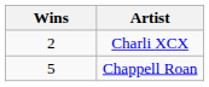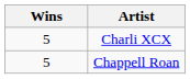 <table class="wikitable plainrowheaders" rowspan=2 border="2" cellpadding="4" style="text-align: center">
 <tr>
 <th scope="col" style="width:85px;">Wins</th>
 <th scope="col" style="text-align:center;width:100px;">Artist</th>
 </tr>
 <tr>
-<td scope=row style="text-align:center">2</td>
+<td scope=row style="text-align:center">5</td>
 <td><a href='#'>Charli XCX</a></td>
 </tr>
 <tr>
 <td scope=row style="text-align:center">5</td>
 <td><a href='#'>Chappell Roan</a></td>
 </tr>
 </table>
